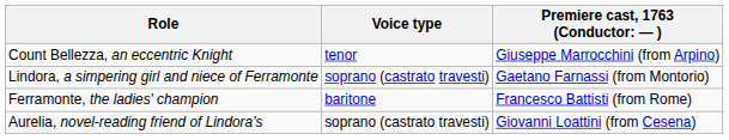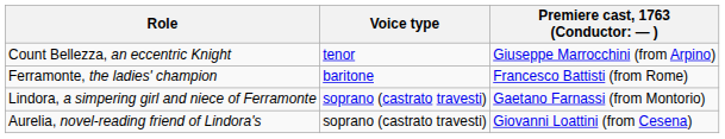 <table class="wikitable">
 <tr>
 <th>Role</th>
 <th>Voice type</th>
 <th>Premiere cast, 1763 <br>(Conductor: — )</th>
 </tr>
 <tr>
 <td>Count Bellezza, <em>an eccentric Knight</em></td>
 <td><a href='#'>tenor</a></td>
 <td><a href='#'>Giuseppe Marrocchini</a> (from <a href='#'>Arpino</a>)</td>
 </tr>
 <tr>
+<td>Ferramonte, <em>the ladies' champion</em></td>
+<td><a href='#'>baritone</a></td>
+<td><a href='#'>Francesco Battisti</a> (from Rome)</td>
+</tr>
+<tr>
 <td>Lindora, <em>a simpering girl and niece of Ferramonte</em></td>
 <td><a href='#'>soprano</a> (<a href='#'>castrato</a> <a href='#'>travesti</a>)</td>
 <td><a href='#'>Gaetano Farnassi</a> (from Montorio)</td>
-</tr>
-<tr>
-<td>Ferramonte, <em>the ladies' champion</em></td>
-<td><a href='#'>baritone</a></td>
-<td><a href='#'>Francesco Battisti</a> (from Rome)</td>
 </tr>
 <tr>
 <td>Aurelia, <em>novel-reading friend of Lindora's</em></td>
 <td>soprano (castrato travesti)</td>
 <td><a href='#'>Giovanni Loattini</a> (from <a href='#'>Cesena</a>)</td>
 </tr>
 </table>
